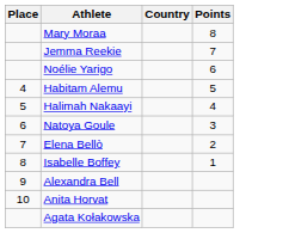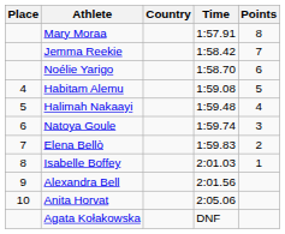 <table class="wikitable mw-datatable sortable">
 <tr>
 <th>Place</th>
 <th>Athlete</th>
 <th>Country</th>
+<th>Time</th>
 <th>Points</th>
 </tr>
 <tr>
 <td align=center></td>
 <td><a href='#'>Mary Moraa</a></td>
 <td></td>
+<td>1:57.91</td>
 <td align=center>8</td>
 </tr>
 <tr>
 <td align=center></td>
 <td><a href='#'>Jemma Reekie</a></td>
 <td></td>
+<td>1:58.42</td>
 <td align=center>7</td>
 </tr>
 <tr>
 <td align=center></td>
 <td><a href='#'>Noélie Yarigo</a></td>
 <td></td>
+<td>1:58.70</td>
 <td align=center>6</td>
 </tr>
 <tr>
 <td align=center>4</td>
 <td><a href='#'>Habitam Alemu</a></td>
 <td></td>
+<td>1:59.08</td>
 <td align=center>5</td>
 </tr>
 <tr>
 <td align=center>5</td>
 <td><a href='#'>Halimah Nakaayi</a></td>
 <td></td>
+<td>1:59.48</td>
 <td align=center>4</td>
 </tr>
 <tr>
 <td align=center>6</td>
 <td><a href='#'>Natoya Goule</a></td>
 <td></td>
+<td>1:59.74</td>
 <td align=center>3</td>
 </tr>
 <tr>
 <td align=center>7</td>
 <td><a href='#'>Elena Bellò</a></td>
 <td></td>
+<td>1:59.83</td>
 <td align=center>2</td>
 </tr>
 <tr>
 <td align=center>8</td>
 <td><a href='#'>Isabelle Boffey</a></td>
 <td></td>
+<td>2:01.03</td>
 <td align=center>1</td>
 </tr>
 <tr>
 <td align=center>9</td>
 <td><a href='#'>Alexandra Bell</a></td>
 <td></td>
+<td>2:01.56</td>
 <td align=center></td>
 </tr>
 <tr>
 <td align=center>10</td>
 <td><a href='#'>Anita Horvat</a></td>
 <td></td>
+<td>2:05.06</td>
 <td align=center></td>
 </tr>
 <tr>
 <td align=center></td>
 <td><a href='#'>Agata Kołakowska</a></td>
 <td></td>
+<td>DNF</td>
 <td align=center></td>
 </tr>
 </table>
